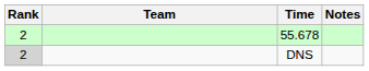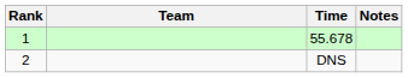 <table class="wikitable" style="text-align:center">
 <tr>
 <th>Rank</th>
 <th Style="width:18em">Team</th>
 <th>Time</th>
 <th>Notes</th>
 </tr>
 <tr style="background:#cfc">
-<td>2</td>
+<td>1</td>
 <td style="text-align:left"></td>
 <td>55.678</td>
 <td></td>
 </tr>
 <tr>
-<td style="background: lightgrey;">2</td>
+<td>2</td>
 <td style="text-align:left"></td>
 <td>DNS</td>
 <td></td>
 </tr>
 </table>
